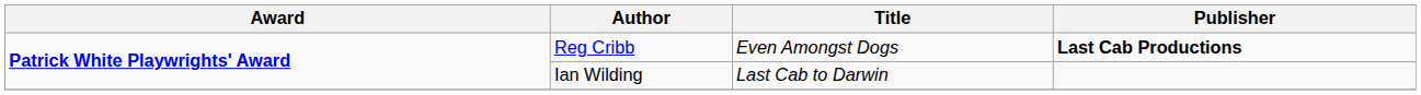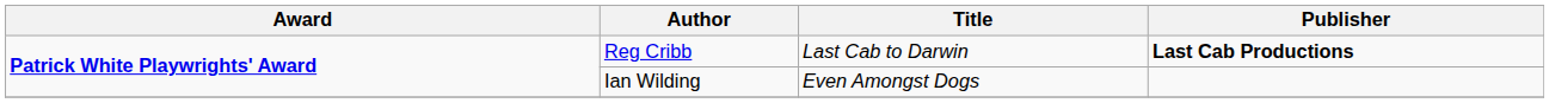 <table class="wikitable" width=100%>
 <tr>
 <th>Award</th>
 <th>Author</th>
 <th>Title</th>
 <th>Publisher</th>
 </tr>
 <tr>
 <td rowspan=2><strong><a href='#'>Patrick White Playwrights' Award</a></strong></td>
 <td><a href='#'>Reg Cribb</a></td>
-<td><em>Even Amongst Dogs</em></td>
+<td><em>Last Cab to Darwin</em></td>
 <td><strong>Last Cab Productions</strong></td>
 </tr>
 <tr>
 <td>Ian Wilding</td>
-<td><em>Last Cab to Darwin</em></td>
+<td><em>Even Amongst Dogs</em></td>
 <td></td>
 </tr>
 <tr>
 </tr>
 </table>
